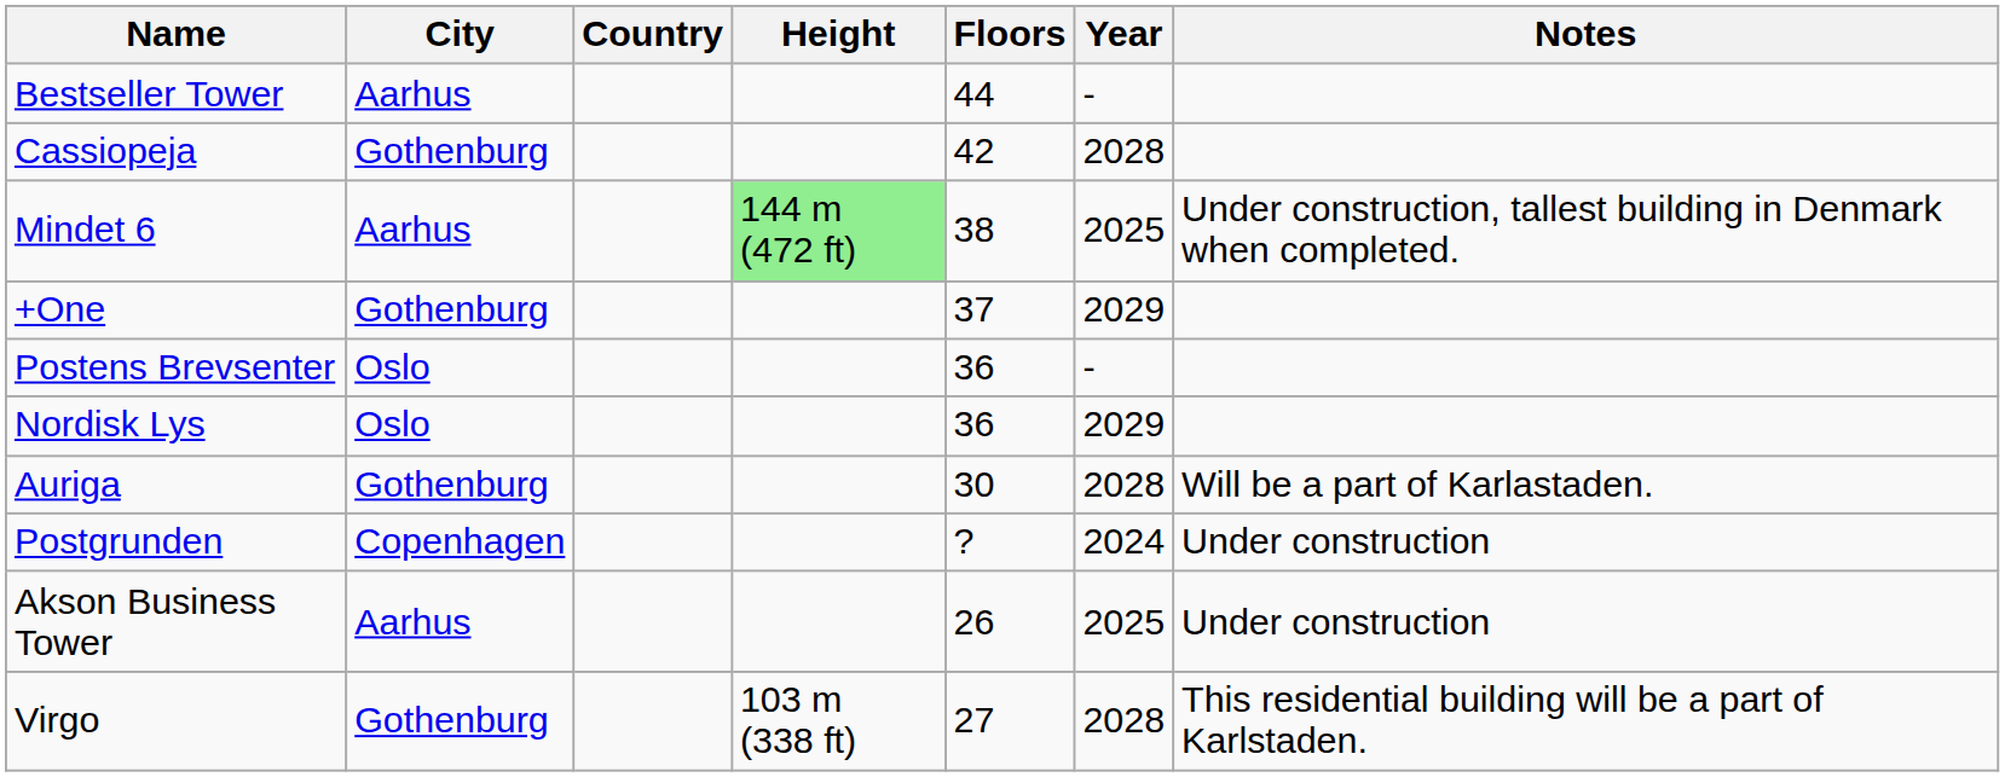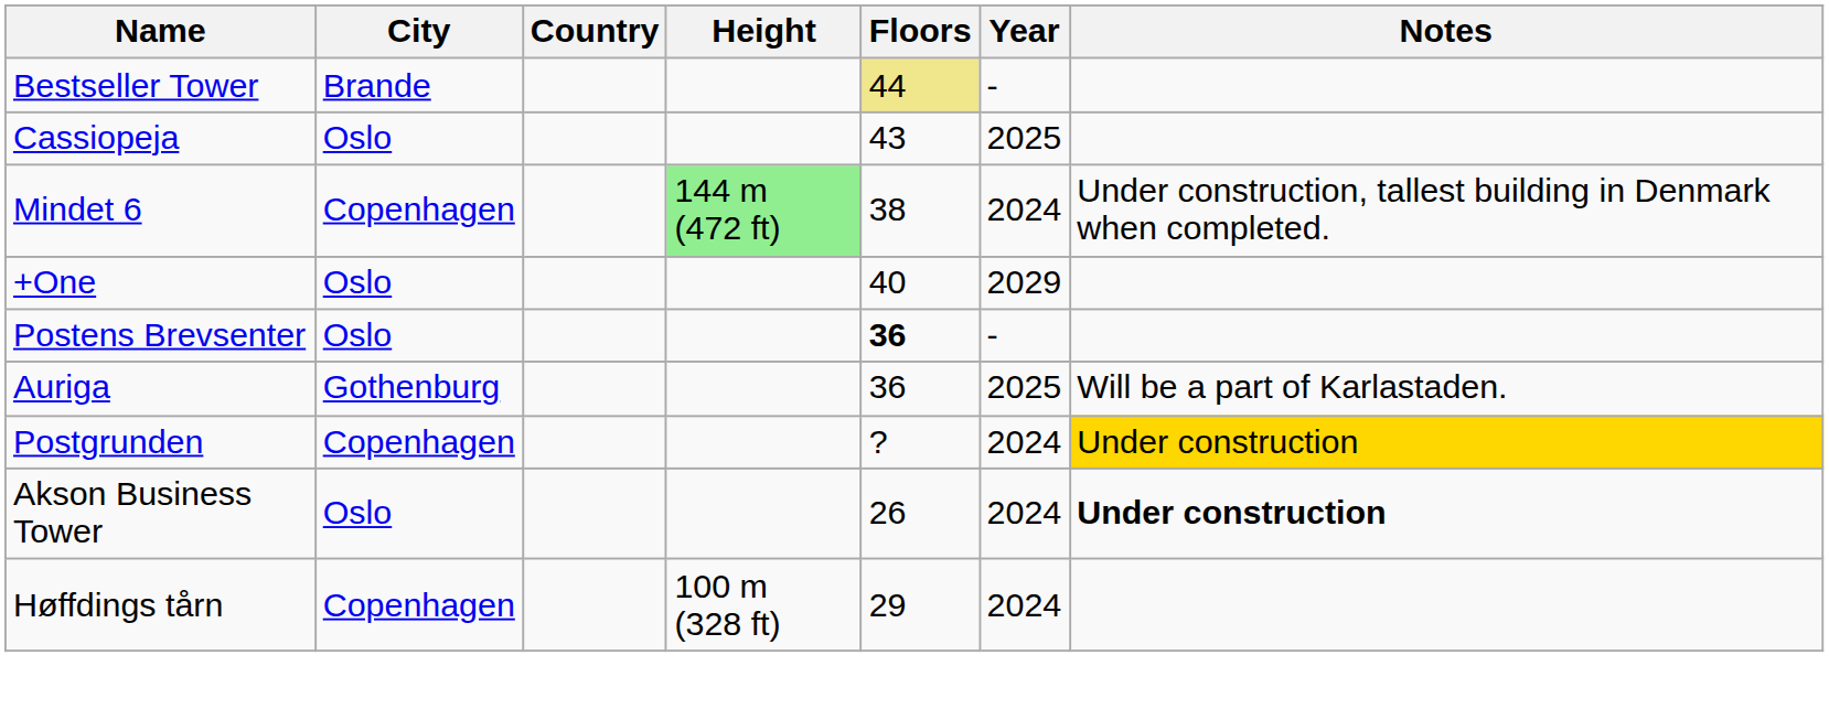 <table class="wikitable sortable">
 <tr>
 <th>Name</th>
 <th>City</th>
 <th>Country</th>
 <th>Height</th>
 <th>Floors</th>
 <th>Year</th>
 <th class="unsortable">Notes</th>
 </tr>
 <tr>
 <td><a href='#'>Bestseller Tower</a></td>
-<td><a href='#'>Aarhus</a></td>
+<td><a href='#'>Brande</a></td>
 <td></td>
 <td></td>
-<td>44</td>
+<td style="background: khaki;">44</td>
 <td>-</td>
 <td></td>
 </tr>
 <tr>
 <td><a href='#'>Cassiopeja</a></td>
-<td><a href='#'>Gothenburg</a></td>
+<td><a href='#'>Oslo</a></td>
 <td></td>
 <td></td>
-<td>42</td>
-<td>2028</td>
+<td>43</td>
+<td>2025</td>
 <td></td>
 </tr>
 <tr>
 <td><a href='#'>Mindet 6</a></td>
-<td><a href='#'>Aarhus</a></td>
+<td><a href='#'>Copenhagen</a></td>
 <td></td>
 <td style="background: lightgreen;">144 m (472 ft)</td>
 <td>38</td>
-<td>2025</td>
+<td>2024</td>
 <td>Under construction, tallest building in Denmark when completed.</td>
 </tr>
 <tr>
 <td><a href='#'>+One</a></td>
-<td><a href='#'>Gothenburg</a></td>
+<td><a href='#'>Oslo</a></td>
 <td></td>
 <td></td>
-<td>37</td>
+<td>40</td>
 <td>2029</td>
 <td></td>
 </tr>
 <tr>
 <td><a href='#'>Postens Brevsenter</a></td>
 <td><a href='#'>Oslo</a></td>
 <td></td>
 <td></td>
-<td>36</td>
+<td><strong>36</strong></td>
 <td>-</td>
-<td></td>
-</tr>
-<tr>
-<td><a href='#'>Nordisk Lys</a></td>
-<td><a href='#'>Oslo</a></td>
-<td></td>
-<td></td>
-<td>36</td>
-<td>2029</td>
 <td></td>
 </tr>
 <tr>
 <td><a href='#'>Auriga</a></td>
 <td><a href='#'>Gothenburg</a></td>
 <td></td>
 <td></td>
-<td>30</td>
-<td>2028</td>
+<td>36</td>
+<td>2025</td>
 <td>Will be a part of Karlastaden.</td>
 </tr>
 <tr>
 <td><a href='#'>Postgrunden</a></td>
 <td><a href='#'>Copenhagen</a></td>
 <td></td>
 <td></td>
 <td>?</td>
 <td>2024</td>
-<td>Under construction</td>
+<td style="background: gold;">Under construction</td>
 </tr>
 <tr>
 <td>Akson Business Tower</td>
-<td><a href='#'>Aarhus</a></td>
+<td><a href='#'>Oslo</a></td>
 <td></td>
 <td></td>
 <td>26</td>
-<td>2025</td>
-<td>Under construction</td>
+<td>2024</td>
+<td><strong>Under construction</strong></td>
 </tr>
 <tr>
-<td>Virgo</td>
-<td><a href='#'>Gothenburg</a></td>
+<td>Høffdings tårn</td>
+<td><a href='#'>Copenhagen</a></td>
 <td></td>
-<td>103 m<br>(338 ft)</td>
-<td>27</td>
-<td>2028</td>
-<td>This residential building will be a part of Karlstaden.</td>
+<td>100 m<br>(328 ft)</td>
+<td>29</td>
+<td>2024</td>
+<td></td>
 </tr>
 </table>
